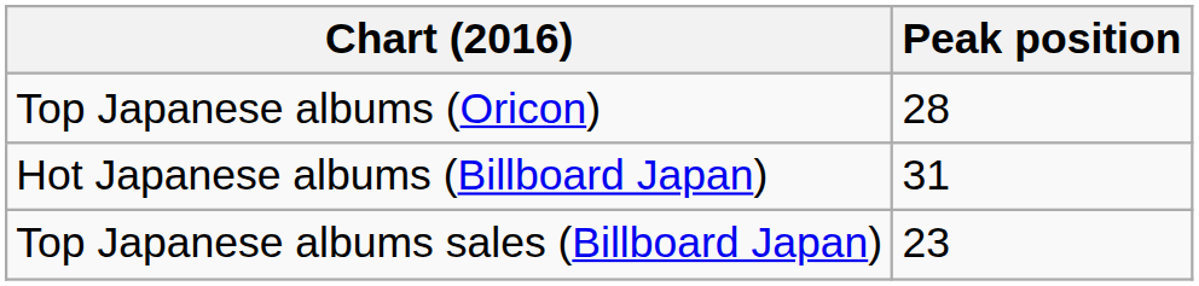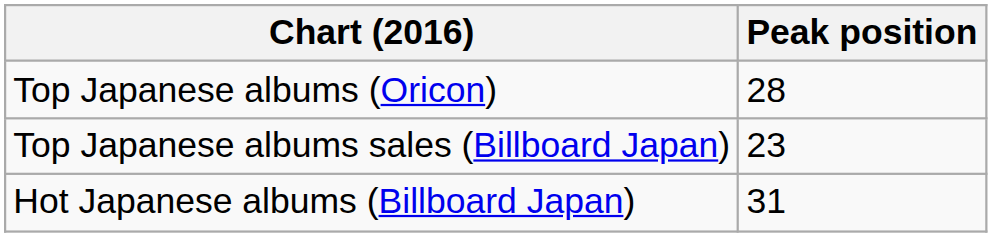 <table class="wikitable">
 <tr>
 <th>Chart (2016)</th>
 <th>Peak position</th>
 </tr>
 <tr>
 <td>Top Japanese albums (<a href='#'>Oricon</a>)</td>
 <td>28</td>
 </tr>
 <tr>
+<td>Top Japanese albums sales (<a href='#'>Billboard Japan</a>)</td>
+<td>23</td>
+</tr>
+<tr>
 <td>Hot Japanese albums (<a href='#'>Billboard Japan</a>)</td>
 <td>31</td>
 </tr>
-<tr>
-<td>Top Japanese albums sales (<a href='#'>Billboard Japan</a>)</td>
-<td>23</td>
-</tr>
 </table>
